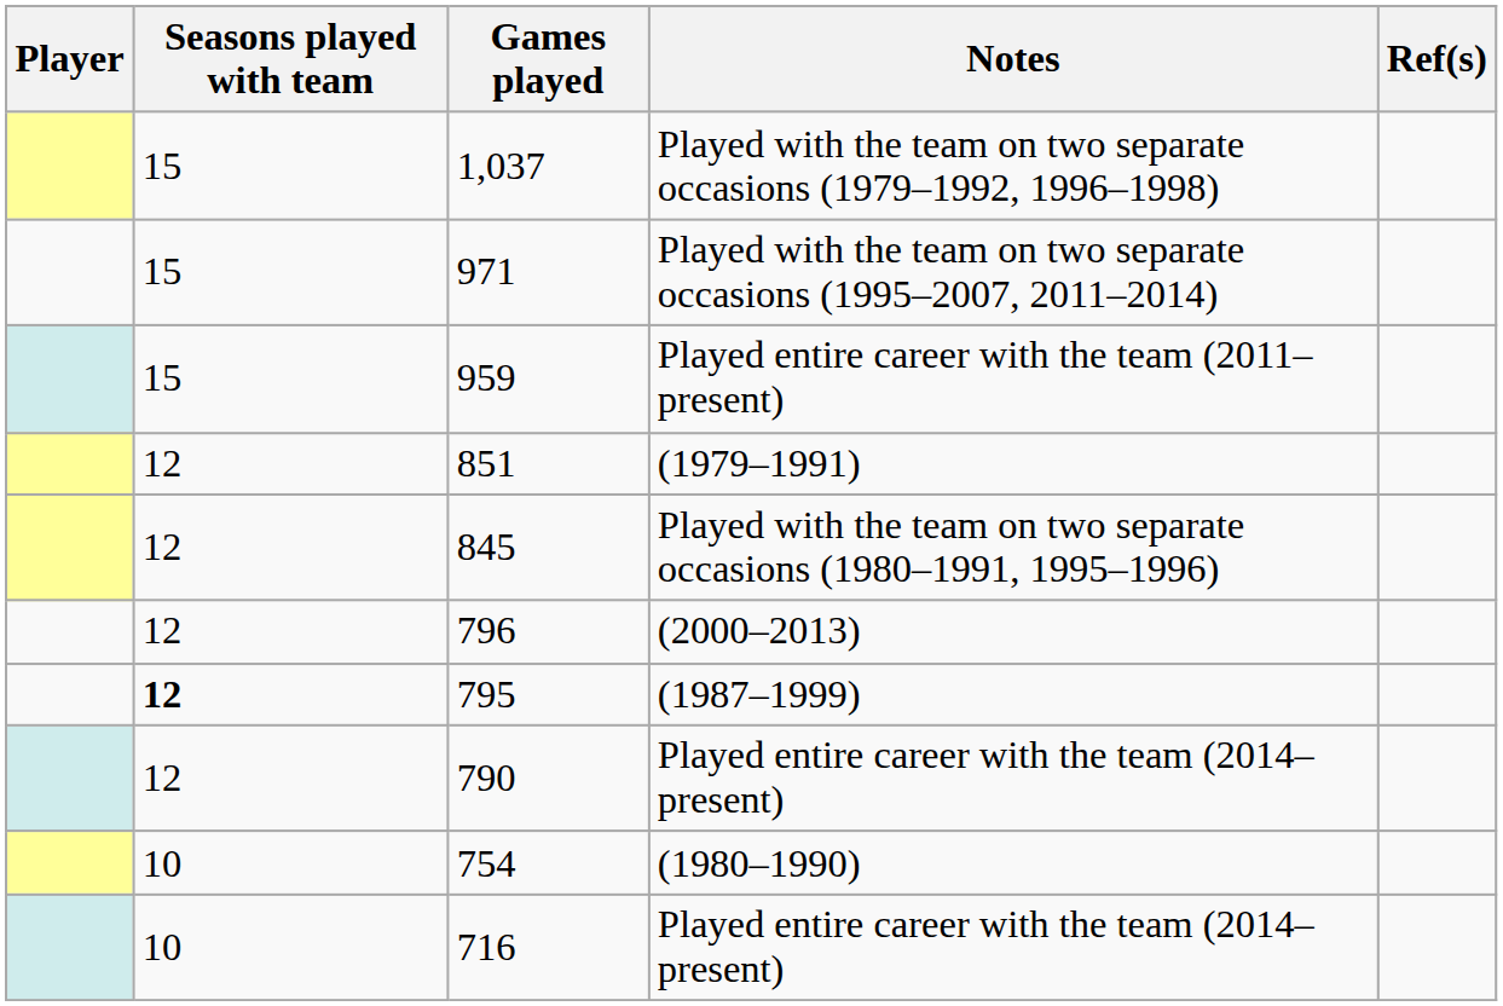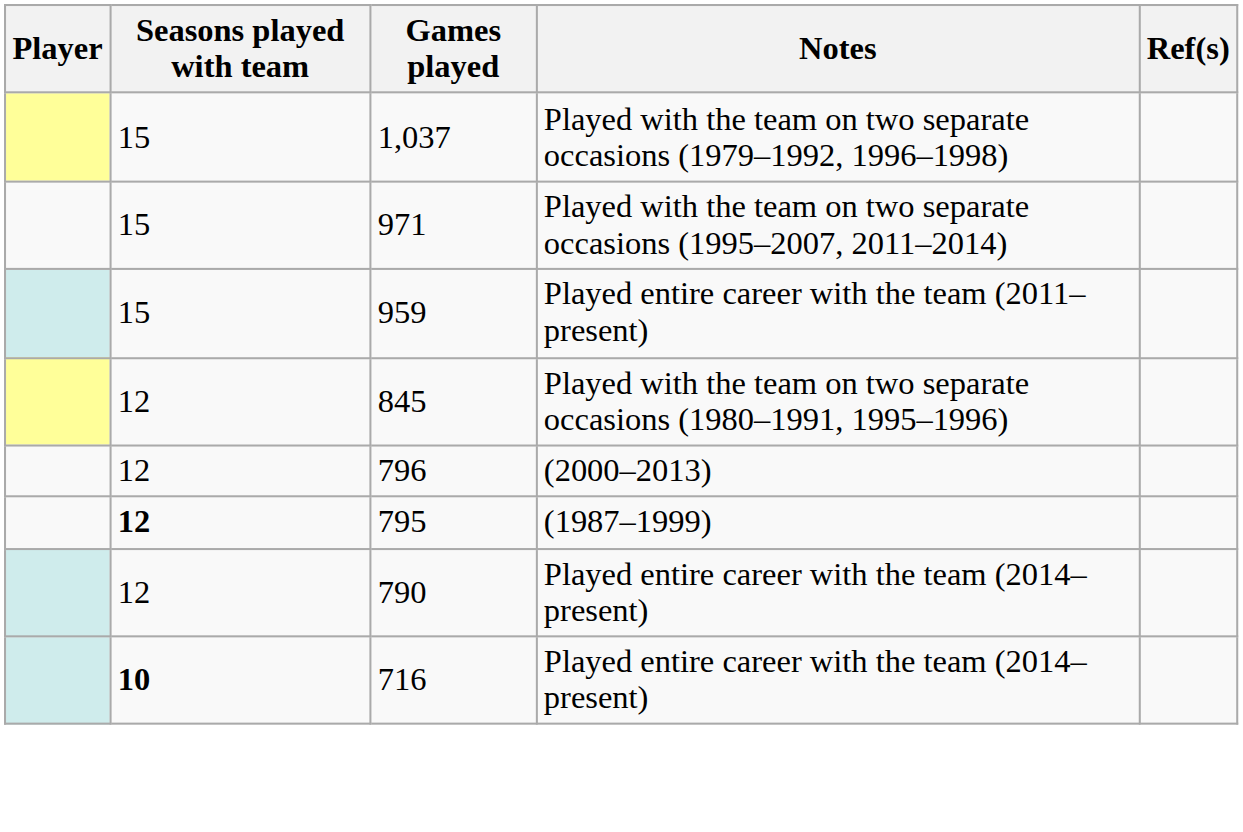 <table class="wikitable sortable plainrowheaders">
 <tr>
 <th scope="col">Player</th>
 <th scope="col">Seasons played with team</th>
 <th scope="col">Games played</th>
 <th scope="col">Notes</th>
 <th scope="col" class="unsortable">Ref(s)</th>
 </tr>
 <tr>
 <td style="background:#FFFF99"></td>
 <td>15</td>
 <td>1,037</td>
 <td>Played with the team on two separate occasions (1979–1992, 1996–1998)</td>
 <td></td>
 </tr>
 <tr>
 <td></td>
 <td>15</td>
 <td>971</td>
 <td>Played with the team on two separate occasions (1995–2007, 2011–2014)</td>
 <td></td>
 </tr>
 <tr>
 <td style="background:#CFECEC"></td>
 <td>15</td>
 <td>959</td>
 <td>Played entire career with the team (2011–present)</td>
 <td></td>
 </tr>
 <tr>
 <td style="background:#FFFF99"></td>
 <td>12</td>
-<td>851</td>
-<td>(1979–1991)</td>
-<td></td>
-</tr>
-<tr>
-<td style="background:#FFFF99"></td>
-<td>12</td>
 <td>845</td>
 <td>Played with the team on two separate occasions (1980–1991, 1995–1996)</td>
 <td></td>
 </tr>
 <tr>
 <td></td>
 <td>12</td>
 <td>796</td>
 <td>(2000–2013)</td>
 <td></td>
 </tr>
 <tr>
 <td></td>
 <td><strong>12</strong></td>
 <td>795</td>
 <td>(1987–1999)</td>
 <td></td>
 </tr>
 <tr>
 <td style="background:#CFECEC"></td>
 <td>12</td>
 <td>790</td>
 <td>Played entire career with the team (2014–present)</td>
 <td></td>
 </tr>
 <tr>
-<td style="background:#FFFF99"></td>
-<td>10</td>
-<td>754</td>
-<td>(1980–1990)</td>
-<td></td>
-</tr>
-<tr>
 <td style="background:#CFECEC"></td>
-<td>10</td>
+<td><strong>10</strong></td>
 <td>716</td>
 <td>Played entire career with the team (2014–present)</td>
 <td></td>
 </tr>
 </table>
